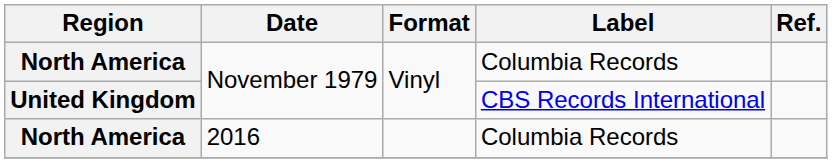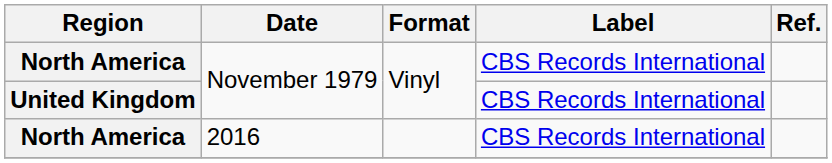 <table class="wikitable plainrowheaders">
 <tr>
 <th scope="col">Region</th>
 <th scope="col">Date</th>
 <th scope="col">Format</th>
 <th scope="col">Label</th>
 <th scope="col">Ref.</th>
 </tr>
 <tr>
 <th scope="row">North America</th>
 <td rowspan="2">November 1979</td>
 <td rowspan="2">Vinyl</td>
-<td>Columbia Records</td>
+<td><a href='#'>CBS Records International</a></td>
 <td></td>
 </tr>
 <tr>
 <th scope="row">United Kingdom</th>
 <td><a href='#'>CBS Records International</a></td>
 <td></td>
 </tr>
 <tr>
 <th scope="row">North America</th>
 <td>2016</td>
 <td></td>
-<td>Columbia Records</td>
+<td><a href='#'>CBS Records International</a></td>
 <td></td>
 </tr>
 <tr>
 </tr>
 </table>
